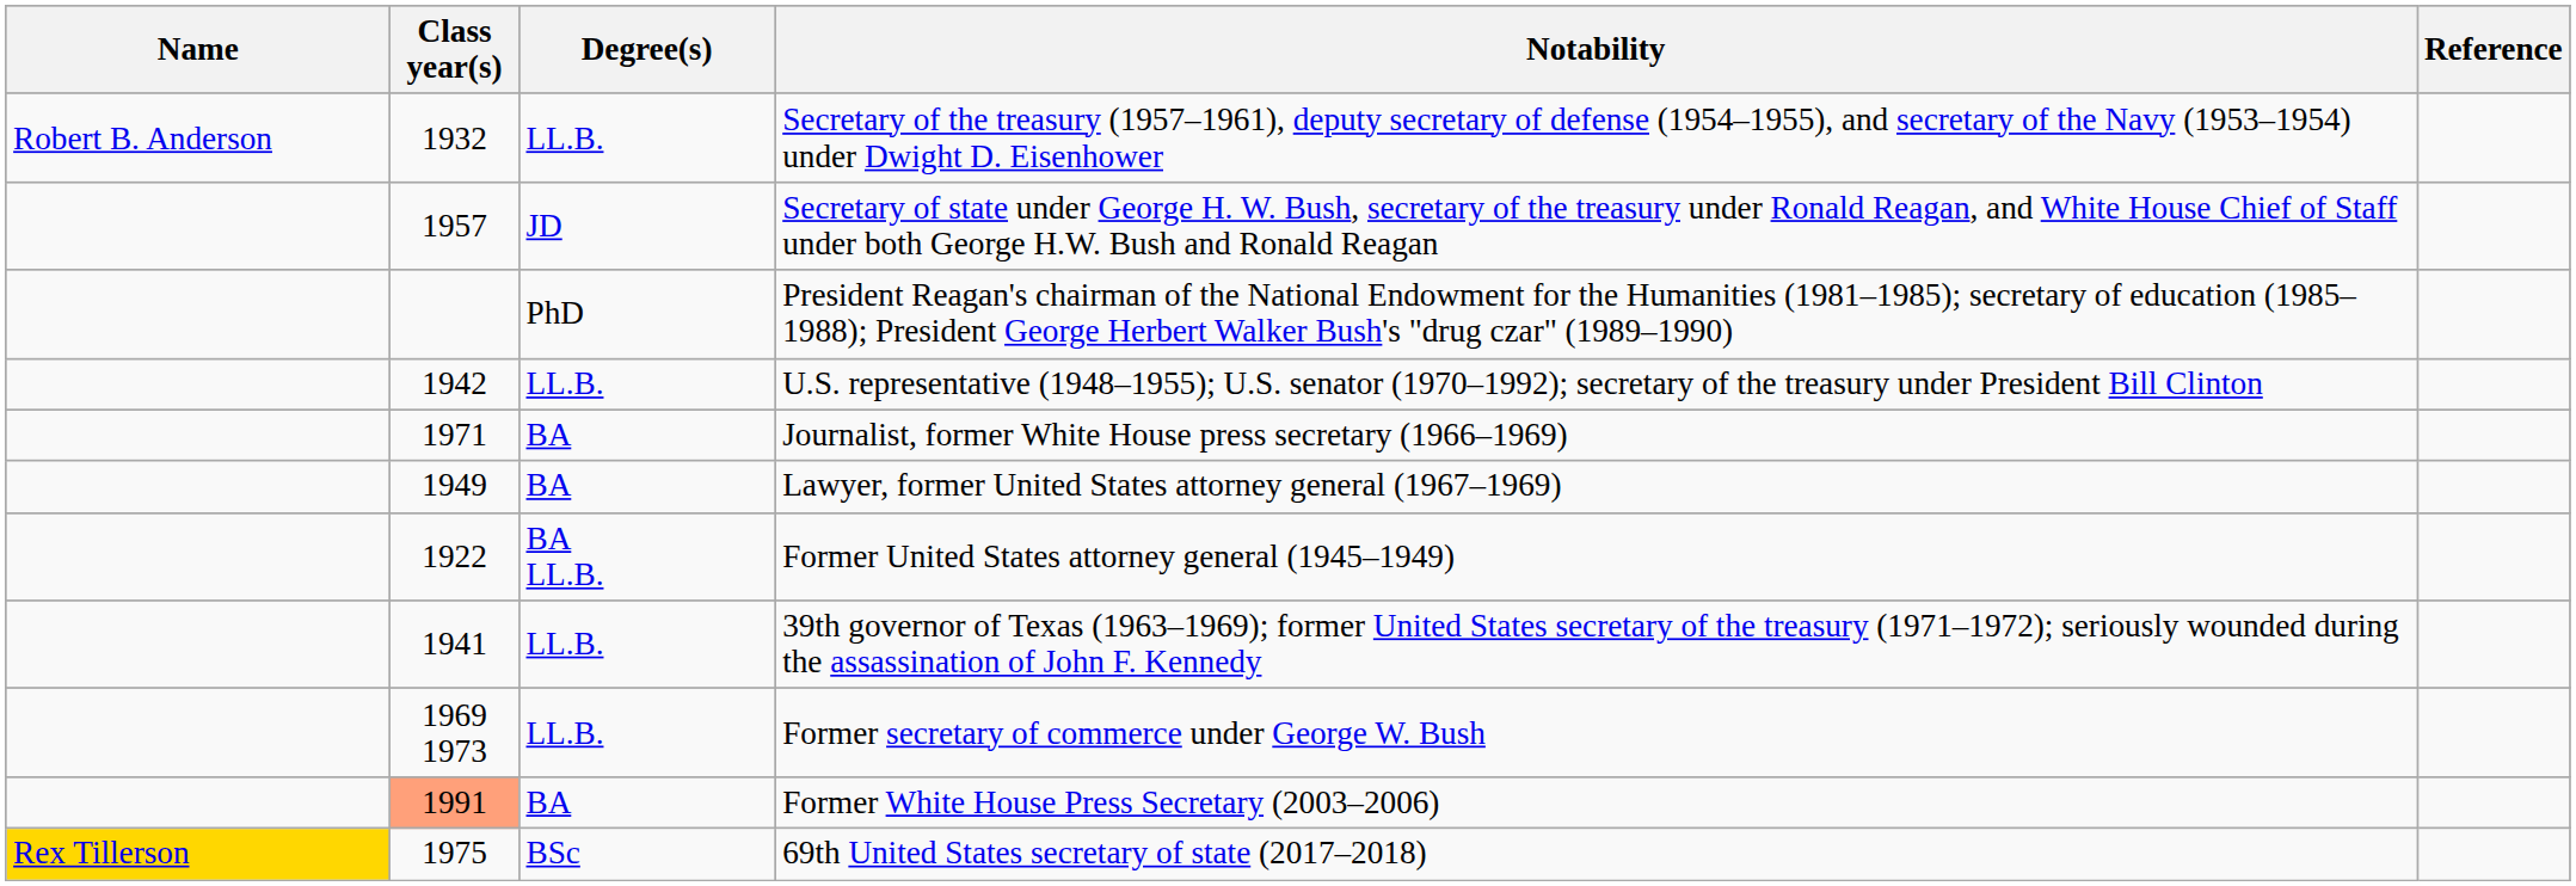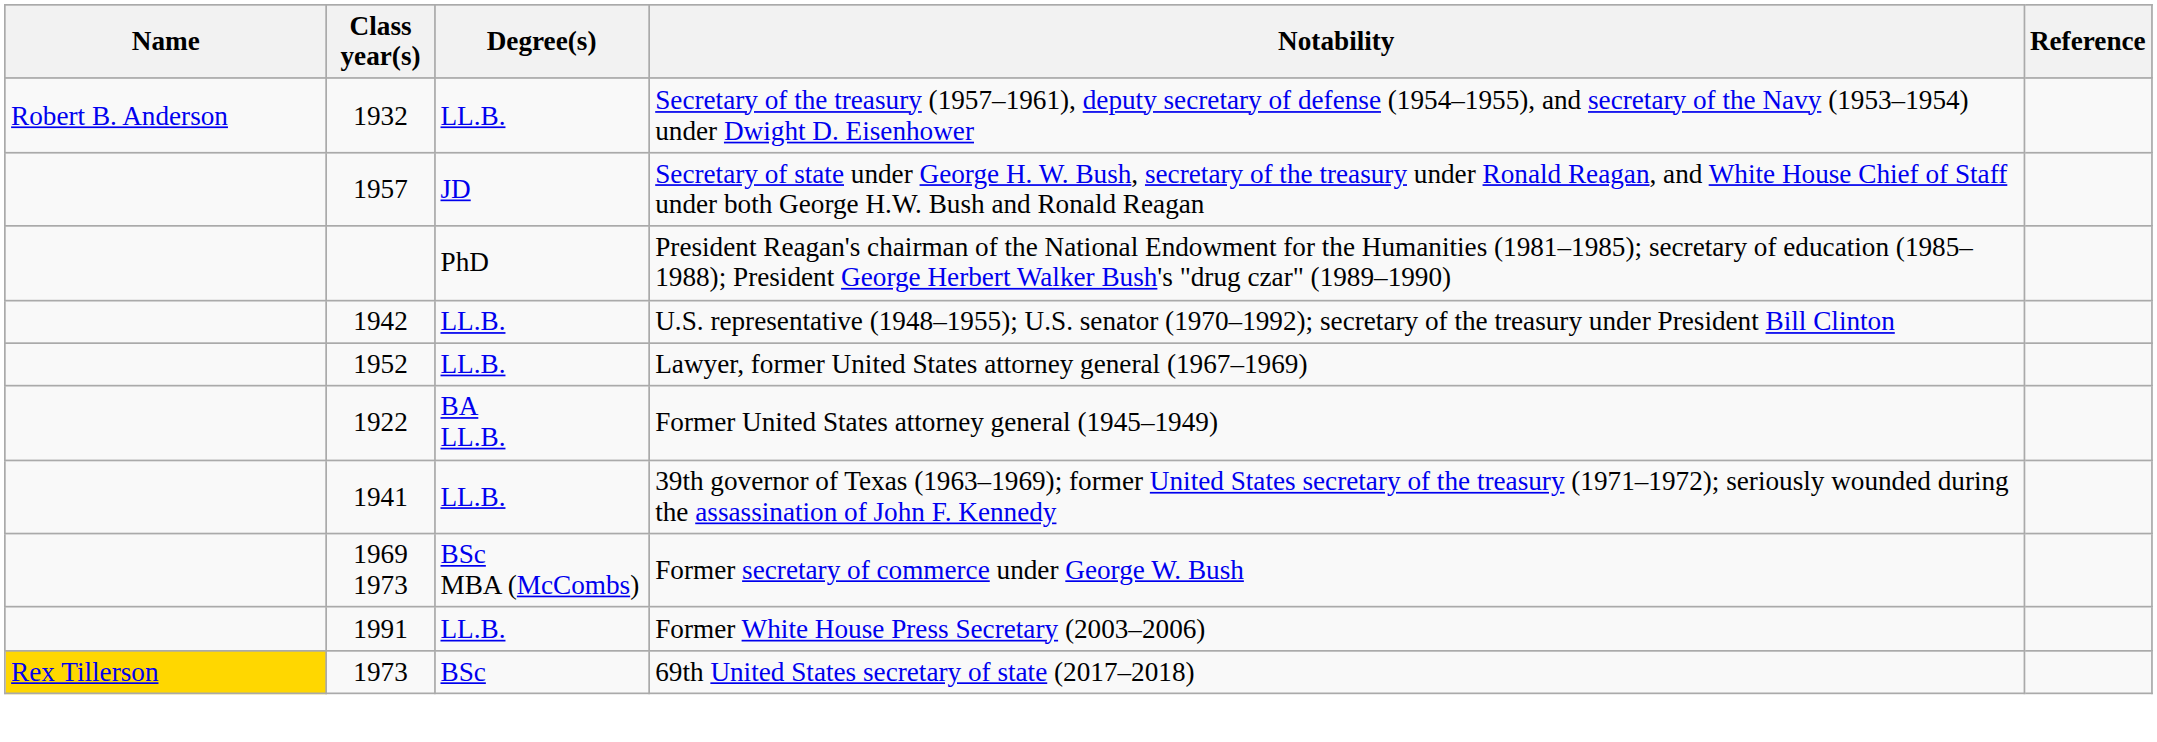 <table class="wikitable sortable" style="width:100%">
 <tr>
 <th style="width:15%;">Name</th>
 <th style="width:5%;">Class year(s)</th>
 <th style="width:10%;">Degree(s)</th>
 <th style="width:*;" class="unsortable">Notability</th>
 <th style="width:5%;" class="unsortable">Reference</th>
 </tr>
 <tr>
 <td><a href='#'>Robert B. Anderson</a></td>
 <td style="text-align:center;">1932</td>
 <td><a href='#'>LL.B.</a></td>
 <td><a href='#'>Secretary of the treasury</a> (1957–1961), <a href='#'>deputy secretary of defense</a> (1954–1955), and <a href='#'>secretary of the Navy</a> (1953–1954) under <a href='#'>Dwight D. Eisenhower</a></td>
 <td style="text-align:center;"></td>
 </tr>
 <tr>
 <td></td>
 <td style="text-align:center;">1957</td>
 <td><a href='#'>JD</a></td>
 <td><a href='#'>Secretary of state</a> under <a href='#'>George H. W. Bush</a>, <a href='#'>secretary of the treasury</a> under <a href='#'>Ronald Reagan</a>, and <a href='#'>White House Chief of Staff</a> under both George H.W. Bush and Ronald Reagan</td>
 <td style="text-align:center;"></td>
 </tr>
 <tr>
 <td></td>
 <td style="text-align:center;"></td>
 <td>PhD</td>
 <td>President Reagan's chairman of the National Endowment for the Humanities (1981–1985); secretary of education (1985–1988); President <a href='#'>George Herbert Walker Bush</a>'s "drug czar" (1989–1990)</td>
 <td style="text-align:center;"></td>
 </tr>
 <tr>
 <td></td>
 <td style="text-align:center;">1942</td>
 <td><a href='#'>LL.B.</a></td>
 <td>U.S. representative (1948–1955); U.S. senator (1970–1992); secretary of the treasury under President <a href='#'>Bill Clinton</a></td>
 <td style="text-align:center;"></td>
 </tr>
 <tr>
 <td></td>
-<td style="text-align:center;">1971</td>
-<td><a href='#'>BA</a></td>
-<td>Journalist, former White House press secretary (1966–1969)</td>
-<td style="text-align:center;"></td>
-</tr>
-<tr>
-<td></td>
-<td style="text-align:center;">1949</td>
-<td><a href='#'>BA</a></td>
+<td style="text-align:center;">1952</td>
+<td><a href='#'>LL.B.</a></td>
 <td>Lawyer, former United States attorney general (1967–1969)</td>
 <td style="text-align:center;"></td>
 </tr>
 <tr>
 <td></td>
 <td style="text-align:center;">1922</td>
 <td><a href='#'>BA</a><br><a href='#'>LL.B.</a></td>
 <td>Former United States attorney general (1945–1949)</td>
 <td style="text-align:center;"></td>
 </tr>
 <tr>
 <td></td>
 <td style="text-align:center;">1941</td>
 <td><a href='#'>LL.B.</a></td>
 <td>39th governor of Texas (1963–1969); former <a href='#'>United States secretary of the treasury</a> (1971–1972); seriously wounded during the <a href='#'>assassination of John F. Kennedy</a></td>
 <td style="text-align:center;"></td>
 </tr>
 <tr>
 <td></td>
 <td style="text-align:center;">1969<br>1973</td>
-<td><a href='#'>LL.B.</a></td>
+<td><a href='#'>BSc</a><br>MBA (<a href='#'>McCombs</a>)</td>
 <td>Former <a href='#'>secretary of commerce</a> under <a href='#'>George W. Bush</a></td>
 <td style="text-align:center;"></td>
 </tr>
 <tr>
 <td></td>
-<td style="background: lightsalmon; text-align:center;">1991</td>
-<td><a href='#'>BA</a></td>
+<td style="text-align:center;">1991</td>
+<td><a href='#'>LL.B.</a></td>
 <td>Former <a href='#'>White House Press Secretary</a> (2003–2006)</td>
 <td style="text-align:center;"></td>
 </tr>
 <tr>
 <td style="background: gold;"><a href='#'>Rex Tillerson</a></td>
-<td style="text-align:center;">1975</td>
+<td style="text-align:center;">1973</td>
 <td><a href='#'>BSc</a></td>
 <td>69th <a href='#'>United States secretary of state</a> (2017–2018)</td>
 <td style="text-align:center;"></td>
 </tr>
 </table>
